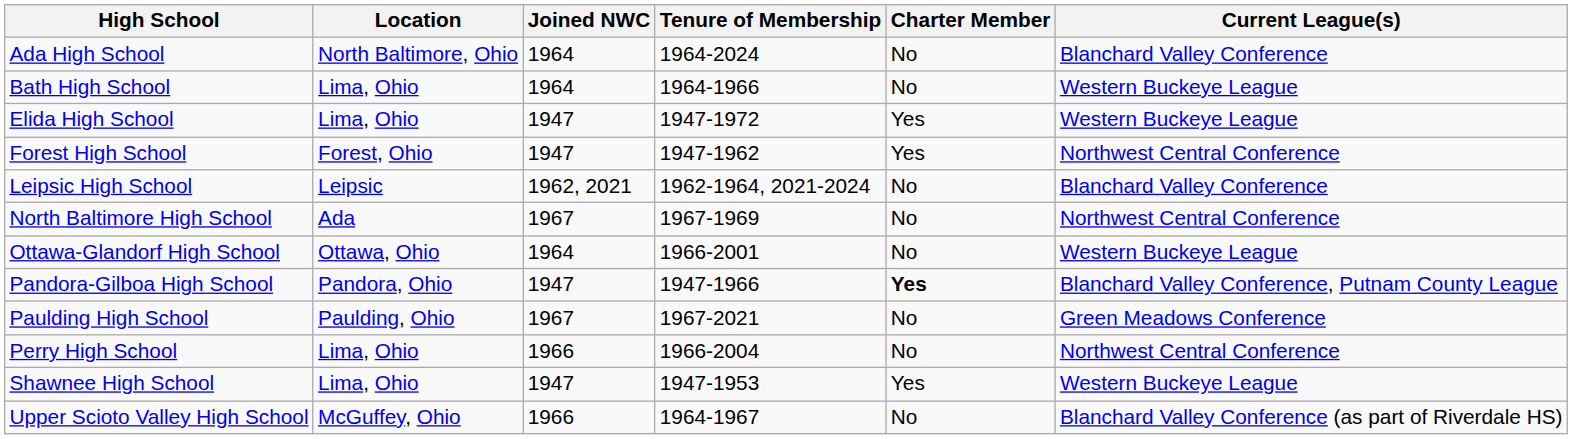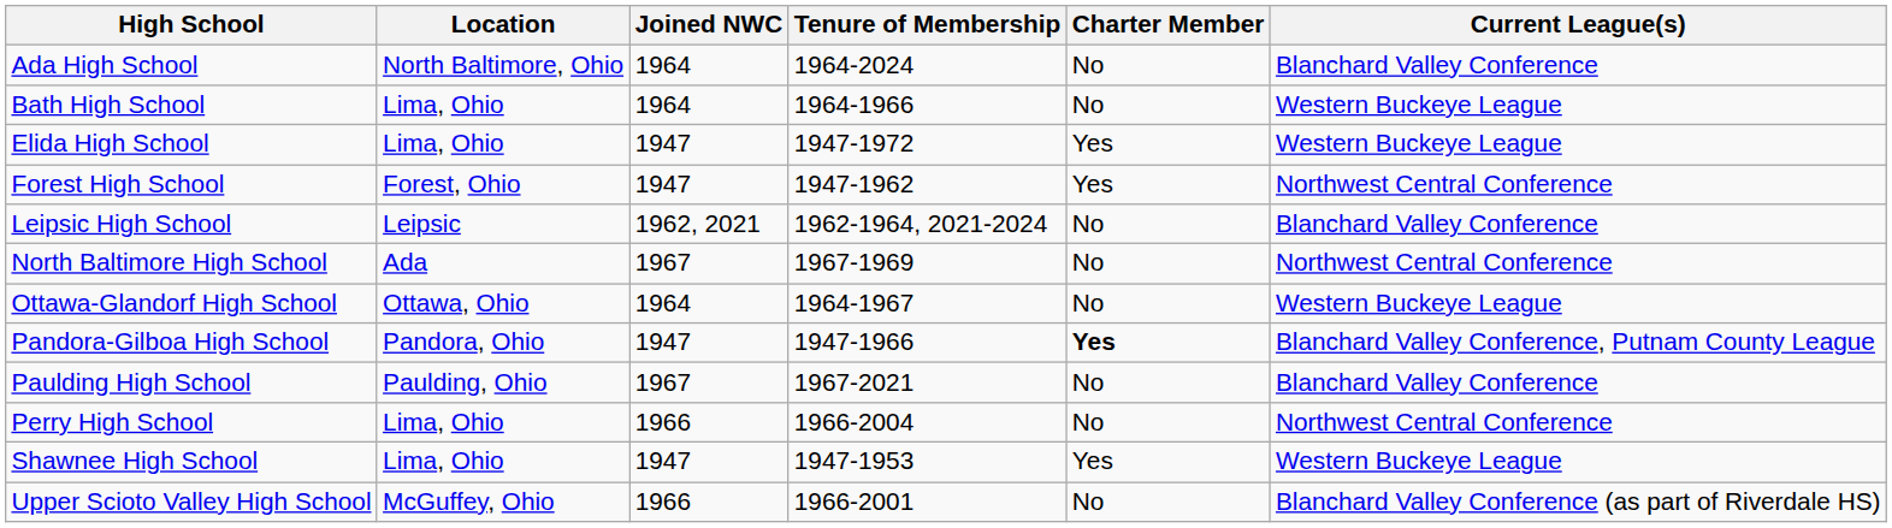 <table class="wikitable" style="text-align: left;">
 <tr>
 <th>High School</th>
 <th>Location</th>
 <th>Joined NWC</th>
 <th>Tenure of Membership</th>
 <th>Charter Member</th>
 <th>Current League(s)</th>
 </tr>
 <tr>
 <td><a href='#'>Ada High School</a></td>
 <td><a href='#'>North Baltimore</a>, <a href='#'>Ohio</a></td>
 <td>1964</td>
 <td>1964-2024</td>
 <td>No</td>
 <td><a href='#'>Blanchard Valley Conference</a></td>
 </tr>
 <tr>
 <td><a href='#'>Bath High School</a></td>
 <td><a href='#'>Lima</a>, <a href='#'>Ohio</a></td>
 <td>1964</td>
 <td>1964-1966</td>
 <td>No</td>
 <td><a href='#'>Western Buckeye League</a></td>
 </tr>
 <tr>
 <td><a href='#'>Elida High School</a></td>
 <td><a href='#'>Lima</a>, <a href='#'>Ohio</a></td>
 <td>1947</td>
 <td>1947-1972</td>
 <td>Yes</td>
 <td><a href='#'>Western Buckeye League</a></td>
 </tr>
 <tr>
 <td><a href='#'>Forest High School</a></td>
 <td><a href='#'>Forest</a>, <a href='#'>Ohio</a></td>
 <td>1947</td>
 <td>1947-1962</td>
 <td>Yes</td>
 <td><a href='#'>Northwest Central Conference</a></td>
 </tr>
 <tr>
 <td><a href='#'>Leipsic High School</a></td>
 <td><a href='#'>Leipsic</a></td>
 <td>1962, 2021</td>
 <td>1962-1964, 2021-2024</td>
 <td>No</td>
 <td><a href='#'>Blanchard Valley Conference</a></td>
 </tr>
 <tr>
 <td><a href='#'>North Baltimore High School</a></td>
 <td><a href='#'>Ada</a></td>
 <td>1967</td>
 <td>1967-1969</td>
 <td>No</td>
 <td><a href='#'>Northwest Central Conference</a></td>
 </tr>
 <tr>
 <td><a href='#'>Ottawa-Glandorf High School</a></td>
 <td><a href='#'>Ottawa</a>, <a href='#'>Ohio</a></td>
 <td>1964</td>
-<td>1966-2001</td>
+<td>1964-1967</td>
 <td>No</td>
 <td><a href='#'>Western Buckeye League</a></td>
 </tr>
 <tr>
 <td><a href='#'>Pandora-Gilboa High School</a></td>
 <td><a href='#'>Pandora</a>, <a href='#'>Ohio</a></td>
 <td>1947</td>
 <td>1947-1966</td>
 <td><strong>Yes</strong></td>
 <td><a href='#'>Blanchard Valley Conference</a>, <a href='#'>Putnam County League</a></td>
 </tr>
 <tr>
 <td><a href='#'>Paulding High School</a></td>
 <td><a href='#'>Paulding</a>, <a href='#'>Ohio</a></td>
 <td>1967</td>
 <td>1967-2021</td>
 <td>No</td>
-<td><a href='#'>Green Meadows Conference</a></td>
+<td><a href='#'>Blanchard Valley Conference</a></td>
 </tr>
 <tr>
 <td><a href='#'>Perry High School</a></td>
 <td><a href='#'>Lima</a>, <a href='#'>Ohio</a></td>
 <td>1966</td>
 <td>1966-2004</td>
 <td>No</td>
 <td><a href='#'>Northwest Central Conference</a></td>
 </tr>
 <tr>
 <td><a href='#'>Shawnee High School</a></td>
 <td><a href='#'>Lima</a>, <a href='#'>Ohio</a></td>
 <td>1947</td>
 <td>1947-1953</td>
 <td>Yes</td>
 <td><a href='#'>Western Buckeye League</a></td>
 </tr>
 <tr>
 <td><a href='#'>Upper Scioto Valley High School</a></td>
 <td><a href='#'>McGuffey</a>, <a href='#'>Ohio</a></td>
 <td>1966</td>
-<td>1964-1967</td>
+<td>1966-2001</td>
 <td>No</td>
 <td><a href='#'>Blanchard Valley Conference</a> (as part of Riverdale HS)</td>
 </tr>
 </table>
